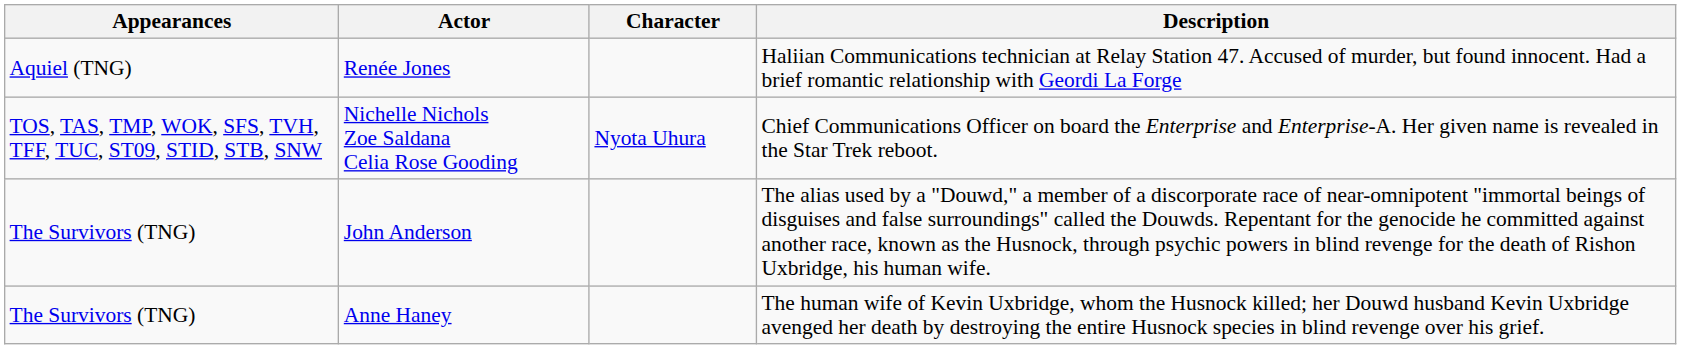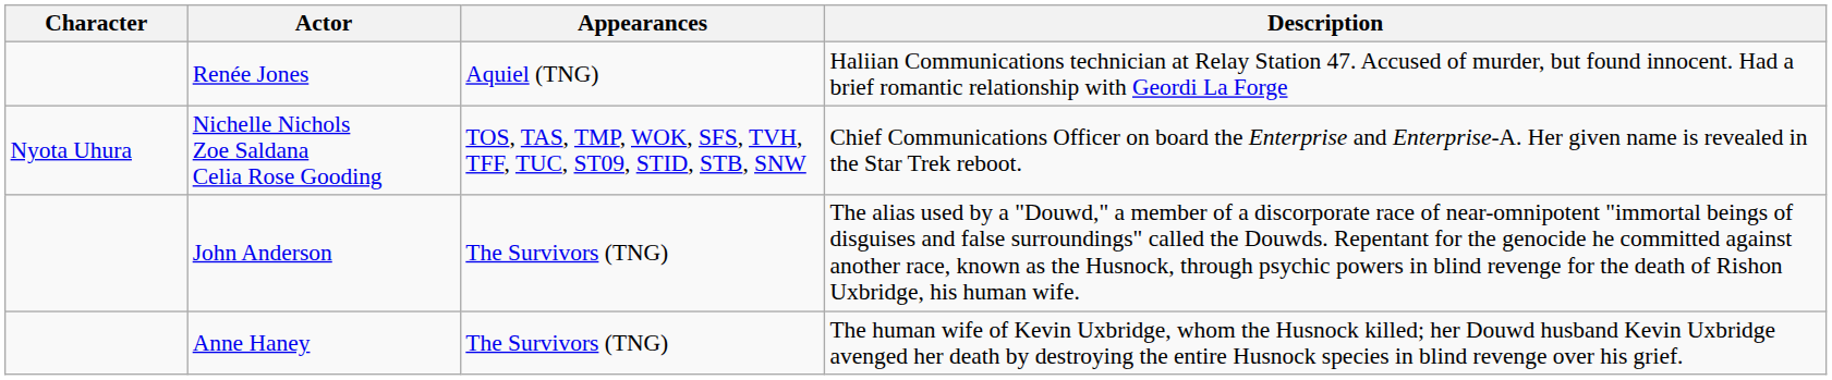 <table class="wikitable">
 <tr>
+<th width="10%">Character</th>
+<th width="15%">Actor</th>
 <th width="20%">Appearances</th>
-<th width="15%">Actor</th>
-<th width="10%">Character</th>
 <th width="55%">Description</th>
 </tr>
 <tr>
+<td></td>
+<td><a href='#'>Renée Jones</a></td>
 <td><a href='#'>Aquiel</a> (TNG)</td>
-<td><a href='#'>Renée Jones</a></td>
-<td></td>
 <td>Haliian Communications technician at Relay Station 47. Accused of murder, but found innocent. Had a brief romantic relationship with <a href='#'>Geordi La Forge</a></td>
 </tr>
 <tr>
+<td><a href='#'>Nyota Uhura</a></td>
+<td><a href='#'>Nichelle Nichols</a><br><a href='#'>Zoe Saldana</a><br><a href='#'>Celia Rose Gooding</a></td>
 <td><a href='#'>TOS</a>, <a href='#'>TAS</a>, <a href='#'>TMP</a>, <a href='#'>WOK</a>, <a href='#'>SFS</a>, <a href='#'>TVH</a>, <a href='#'>TFF</a>, <a href='#'>TUC</a>, <a href='#'>ST09</a>, <a href='#'>STID</a>, <a href='#'>STB</a>, <a href='#'>SNW</a></td>
-<td><a href='#'>Nichelle Nichols</a><br><a href='#'>Zoe Saldana</a><br><a href='#'>Celia Rose Gooding</a></td>
-<td><a href='#'>Nyota Uhura</a></td>
 <td>Chief Communications Officer on board the <em>Enterprise</em> and <em>Enterprise</em>-A. Her given name is revealed in the Star Trek reboot.</td>
 </tr>
 <tr>
+<td></td>
+<td><a href='#'>John Anderson</a></td>
 <td><a href='#'>The Survivors</a> (TNG)</td>
-<td><a href='#'>John Anderson</a></td>
-<td></td>
 <td>The alias used by a "Douwd," a member of a discorporate race of near-omnipotent "immortal beings of disguises and false surroundings" called the Douwds. Repentant for the genocide he committed against another race, known as the Husnock, through psychic powers in blind revenge for the death of Rishon Uxbridge, his human wife.</td>
 </tr>
 <tr>
+<td></td>
+<td><a href='#'>Anne Haney</a></td>
 <td><a href='#'>The Survivors</a> (TNG)</td>
-<td><a href='#'>Anne Haney</a></td>
-<td></td>
 <td>The human wife of Kevin Uxbridge, whom the Husnock killed; her Douwd husband Kevin Uxbridge avenged her death by destroying the entire Husnock species in blind revenge over his grief.</td>
 </tr>
 </table>
